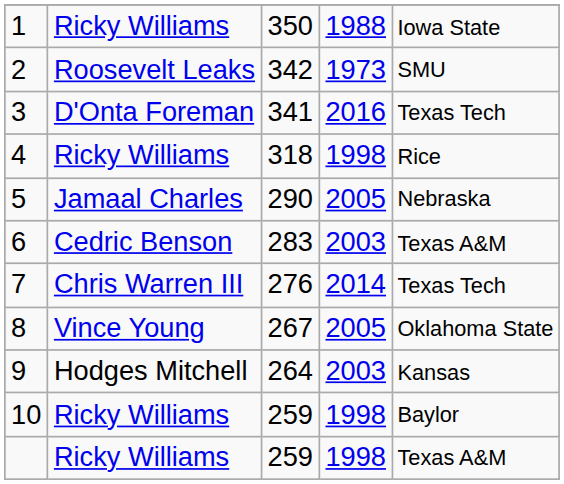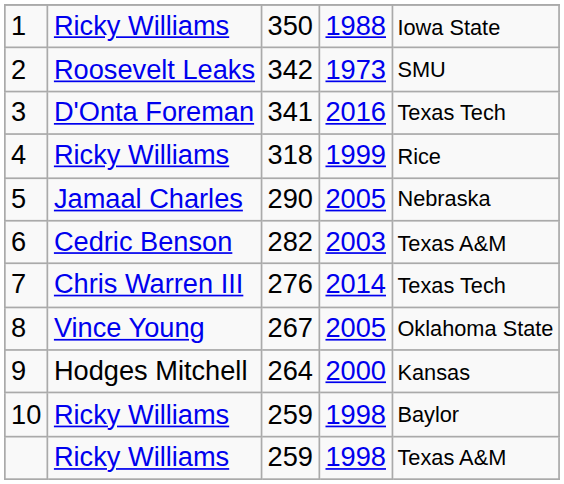 <table class="wikitable">
 <tr>
 </tr>
 <tr>
 <td>1</td>
 <td><a href='#'>Ricky Williams</a></td>
 <td>350</td>
 <td><a href='#'>1988</a></td>
 <td style="font-size:80%;">Iowa State</td>
 </tr>
 <tr>
 <td>2</td>
 <td><a href='#'>Roosevelt Leaks</a></td>
 <td>342</td>
 <td><a href='#'>1973</a></td>
 <td style="font-size:80%;">SMU</td>
 </tr>
 <tr>
 <td>3</td>
 <td><a href='#'>D'Onta Foreman</a></td>
 <td>341</td>
 <td><a href='#'>2016</a></td>
 <td style="font-size:80%;">Texas Tech</td>
 </tr>
 <tr>
 <td>4</td>
 <td><a href='#'>Ricky Williams</a></td>
 <td>318</td>
-<td><a href='#'>1998</a></td>
+<td><a href='#'>1999</a></td>
 <td style="font-size:80%;">Rice</td>
 </tr>
 <tr>
 <td>5</td>
 <td><a href='#'>Jamaal Charles</a></td>
 <td>290</td>
 <td><a href='#'>2005</a></td>
 <td style="font-size:80%;">Nebraska</td>
 </tr>
 <tr>
 <td>6</td>
 <td><a href='#'>Cedric Benson</a></td>
-<td>283</td>
+<td>282</td>
 <td><a href='#'>2003</a></td>
 <td style="font-size:80%;">Texas A&M</td>
 </tr>
 <tr>
 <td>7</td>
 <td><a href='#'>Chris Warren III</a></td>
 <td>276</td>
 <td><a href='#'>2014</a></td>
 <td style="font-size:80%;">Texas Tech</td>
 </tr>
 <tr>
 <td>8</td>
 <td><a href='#'>Vince Young</a></td>
 <td>267</td>
 <td><a href='#'>2005</a></td>
 <td style="font-size:80%;">Oklahoma State</td>
 </tr>
 <tr>
 <td>9</td>
 <td>Hodges Mitchell</td>
 <td>264</td>
-<td><a href='#'>2003</a></td>
+<td><a href='#'>2000</a></td>
 <td style="font-size:80%;">Kansas</td>
 </tr>
 <tr>
 <td>10</td>
 <td><a href='#'>Ricky Williams</a></td>
 <td>259</td>
 <td><a href='#'>1998</a></td>
 <td style="font-size:80%;">Baylor</td>
 </tr>
 <tr>
 <td></td>
 <td><a href='#'>Ricky Williams</a></td>
 <td>259</td>
 <td><a href='#'>1998</a></td>
 <td style="font-size:80%;">Texas A&M</td>
 </tr>
 </table>
